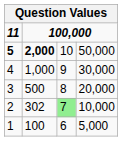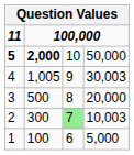 <table class="wikitable">
 <tr>
 <th colspan=4>Question Values</th>
 </tr>
 <tr>
 <td><strong><em>11</em></strong></td>
 <td colspan=3 style="text-align:center;"><strong><em>100,000</em></strong></td>
 </tr>
 <tr>
 <td><strong>5</strong></td>
 <td><strong>2,000</strong></td>
 <td>10</td>
 <td>50,000</td>
 </tr>
 <tr>
 <td>4</td>
-<td>1,000</td>
+<td>1,005</td>
 <td>9</td>
-<td>30,000</td>
+<td>30,003</td>
 </tr>
 <tr>
 <td>3</td>
 <td>500</td>
 <td>8</td>
 <td>20,000</td>
 </tr>
 <tr>
 <td>2</td>
-<td>302</td>
+<td>300</td>
 <td style="background: lightgreen;">7</td>
-<td>10,000</td>
+<td>10,003</td>
 </tr>
 <tr>
 <td>1</td>
 <td>100</td>
 <td>6</td>
 <td>5,000</td>
 </tr>
 </table>
